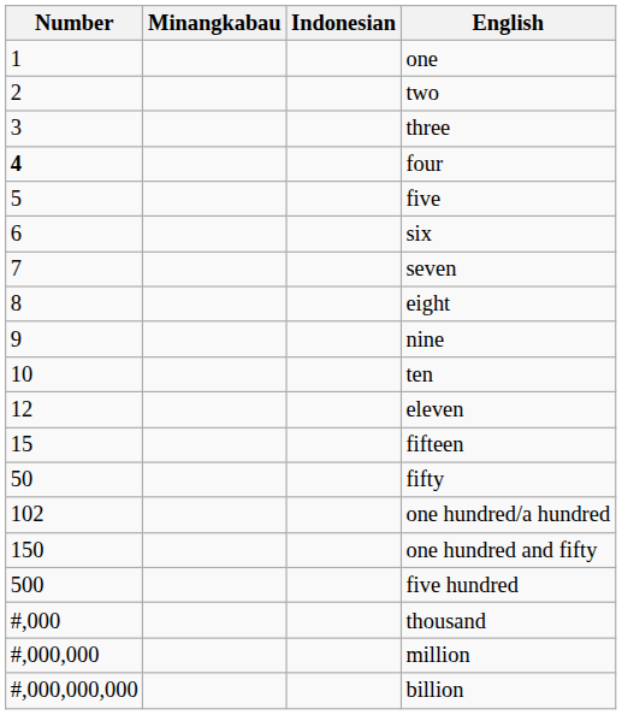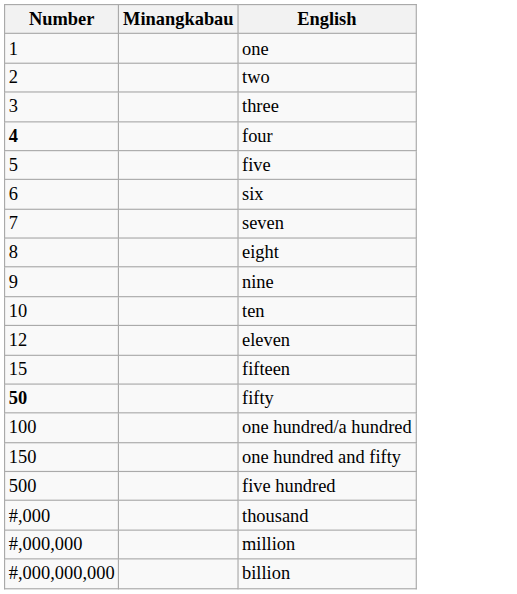 <table class="wikitable">
 <tr valign="top">
 <th>Number</th>
 <th>Minangkabau</th>
-<th>Indonesian</th>
 <th>English</th>
 </tr>
 <tr>
 <td>1</td>
-<td></td>
 <td></td>
 <td>one</td>
 </tr>
 <tr>
 <td>2</td>
 <td></td>
-<td></td>
 <td>two</td>
 </tr>
 <tr>
 <td>3</td>
-<td></td>
 <td></td>
 <td>three</td>
 </tr>
 <tr>
 <td><strong>4</strong></td>
 <td></td>
-<td></td>
 <td>four</td>
 </tr>
 <tr>
 <td>5</td>
-<td></td>
 <td></td>
 <td>five</td>
 </tr>
 <tr>
 <td>6</td>
 <td></td>
-<td></td>
 <td>six</td>
 </tr>
 <tr>
 <td>7</td>
-<td></td>
 <td></td>
 <td>seven</td>
 </tr>
 <tr>
 <td>8</td>
 <td></td>
-<td></td>
 <td>eight</td>
 </tr>
 <tr>
 <td>9</td>
-<td></td>
 <td></td>
 <td>nine</td>
 </tr>
 <tr>
 <td>10</td>
 <td></td>
-<td></td>
 <td>ten</td>
 </tr>
 <tr>
 <td>12</td>
-<td></td>
 <td></td>
 <td>eleven</td>
 </tr>
 <tr>
 <td>15</td>
 <td></td>
-<td></td>
 <td>fifteen</td>
 </tr>
 <tr>
-<td>50</td>
-<td></td>
+<td><strong>50</strong></td>
 <td></td>
 <td>fifty</td>
 </tr>
 <tr>
-<td>102</td>
-<td></td>
+<td>100</td>
 <td></td>
 <td>one hundred/a hundred</td>
 </tr>
 <tr>
 <td>150</td>
 <td></td>
-<td></td>
 <td>one hundred and fifty</td>
 </tr>
 <tr>
 <td>500</td>
-<td></td>
 <td></td>
 <td>five hundred</td>
 </tr>
 <tr>
 <td>#,000</td>
 <td></td>
-<td></td>
 <td>thousand</td>
 </tr>
 <tr>
 <td>#,000,000</td>
-<td></td>
 <td></td>
 <td>million</td>
 </tr>
 <tr>
 <td>#,000,000,000</td>
 <td></td>
-<td></td>
 <td>billion</td>
 </tr>
 </table>
